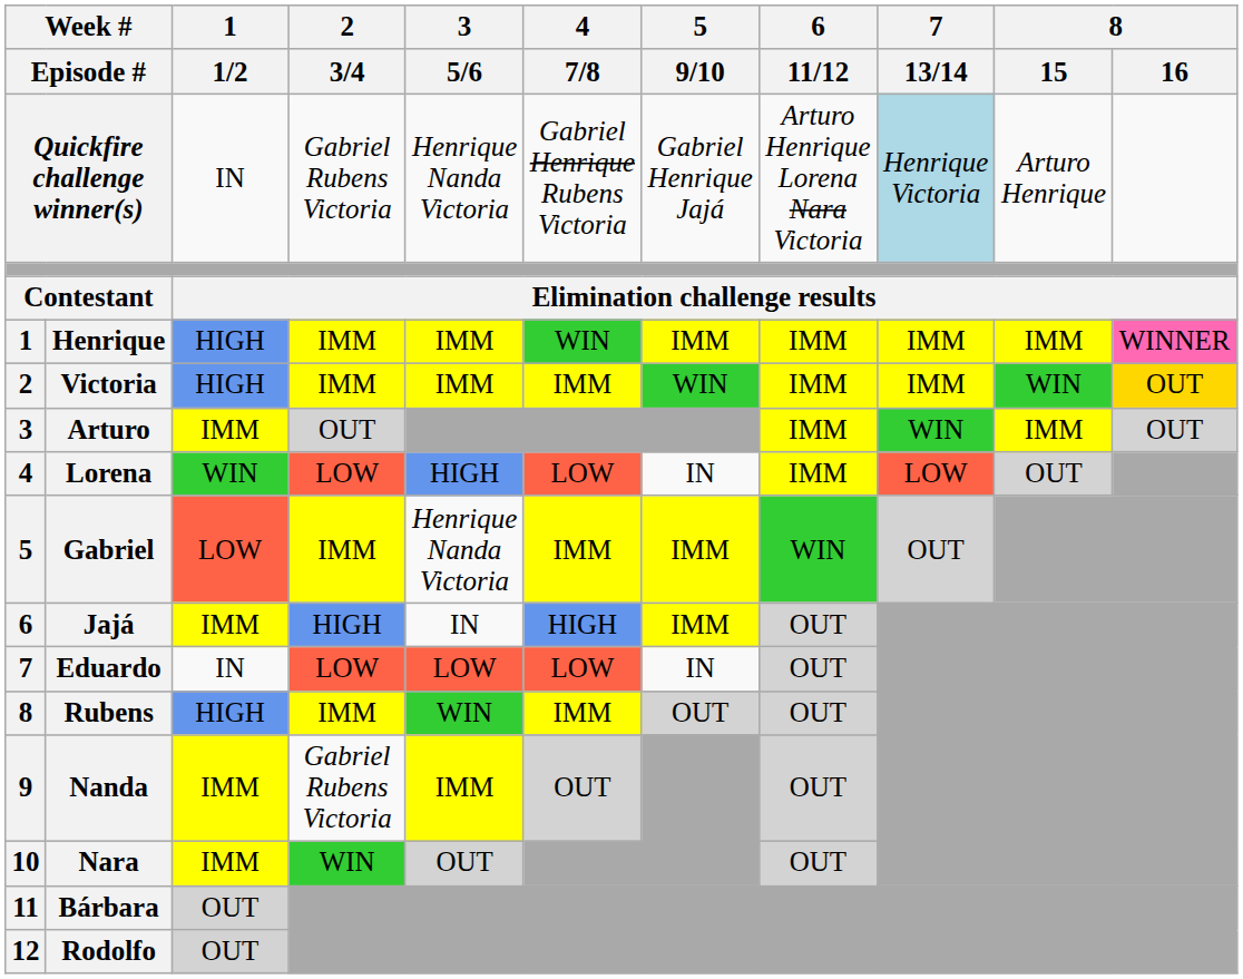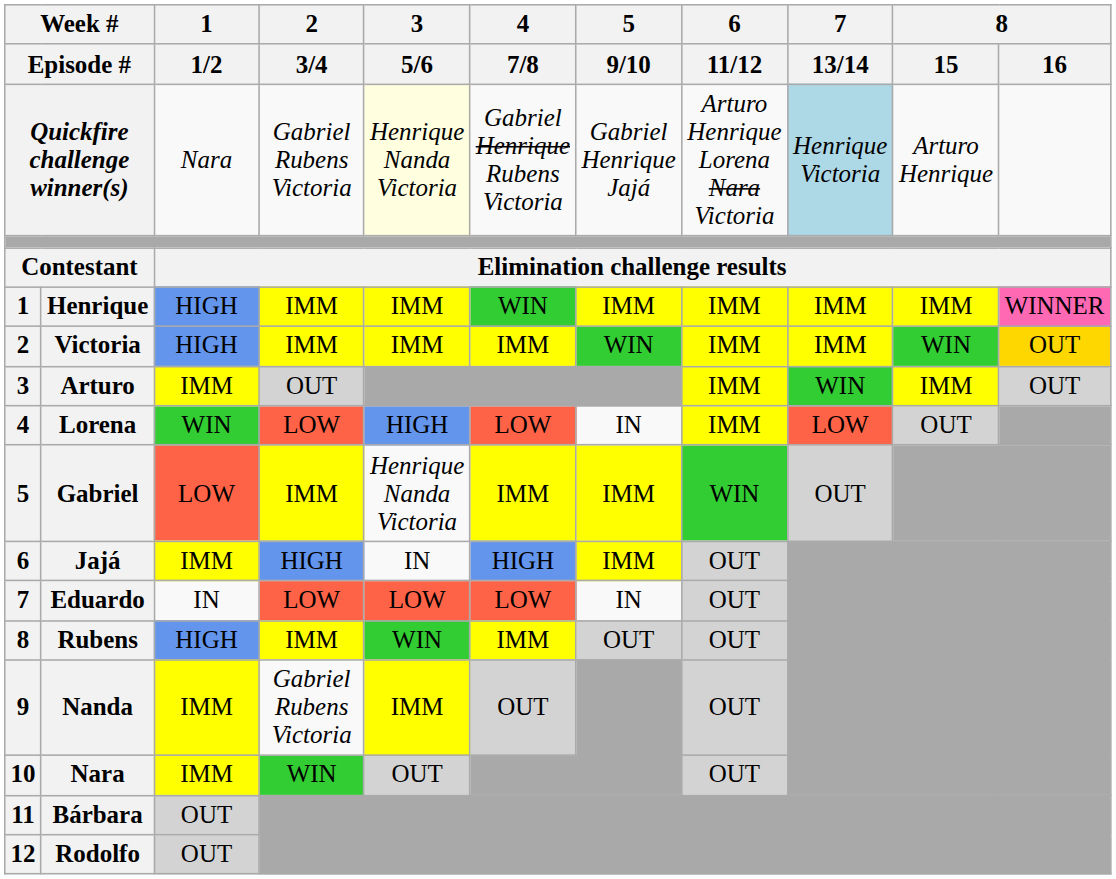 <table class="wikitable" style="text-align:center; font-size:100%;">
 <tr>
 <th colspan=2>Week #</th>
 <th width=060>1</th>
 <th width=060>2</th>
 <th width=060>3</th>
 <th width=060>4</th>
 <th width=060>5</th>
 <th width=060>6</th>
 <th width=060>7</th>
 <th width=120  colspan=2>8</th>
 </tr>
 <tr>
 <th colspan=2>Episode #</th>
 <th width=060>1/2</th>
 <th width=060>3/4</th>
 <th width=060>5/6</th>
 <th width=060>7/8</th>
 <th width=060>9/10</th>
 <th width=060>11/12</th>
 <th width=060>13/14</th>
 <th width=060>15</th>
 <th width=060>16</th>
 </tr>
 <tr>
 <th colspan=02><em>Quickfire<br>challenge<br>winner(s)</em></th>
-<td>IN</td>
+<td><em>Nara</em></td>
 <td><em>Gabriel<br>Rubens<br>Victoria</em></td>
-<td><em>Henrique<br>Nanda<br>Victoria</em></td>
+<td style="background: lightyellow;"><em>Henrique<br>Nanda<br>Victoria</em></td>
 <td><em>Gabriel<br><s>Henrique</s><br>Rubens<br>Victoria</em></td>
 <td><em>Gabriel<br>Henrique<br>Jajá</em></td>
 <td><em>Arturo<br>Henrique<br>Lorena<br><s>Nara</s><br>Victoria</em></td>
 <td style="background: lightblue;"><em>Henrique<br>Victoria</em></td>
 <td><em>Arturo<br>Henrique</em></td>
 <td></td>
 </tr>
 <tr>
 <td colspan=11 bgcolor=A9A9A9></td>
 </tr>
 <tr>
 <th colspan=02>Contestant</th>
 <th colspan=09>Elimination challenge results</th>
 </tr>
 <tr>
 <th>1</th>
 <th>Henrique</th>
 <td bgcolor=6495ED>HIGH</td>
 <td bgcolor=FFFF00>IMM</td>
 <td bgcolor=FFFF00>IMM</td>
 <td bgcolor=32CD32>WIN</td>
 <td bgcolor=FFFF00>IMM</td>
 <td bgcolor=FFFF00>IMM</td>
 <td bgcolor=FFFF00>IMM</td>
 <td bgcolor=FFFF00>IMM</td>
 <td bgcolor=FF69B4>WINNER</td>
 </tr>
 <tr>
 <th>2</th>
 <th>Victoria</th>
 <td bgcolor=6495ED>HIGH</td>
 <td bgcolor=FFFF00>IMM</td>
 <td bgcolor=FFFF00>IMM</td>
 <td bgcolor=FFFF00>IMM</td>
 <td bgcolor=32CD32>WIN</td>
 <td bgcolor=FFFF00>IMM</td>
 <td bgcolor=FFFF00>IMM</td>
 <td bgcolor=32CD32>WIN</td>
 <td bgcolor=FFD700>OUT</td>
 </tr>
 <tr>
 <th>3</th>
 <th>Arturo</th>
 <td bgcolor=FFFF00>IMM</td>
 <td bgcolor=D3D3D3>OUT</td>
 <td bgcolor=A9A9A9 colspan=3></td>
 <td bgcolor=FFFF00>IMM</td>
 <td bgcolor=32CD32>WIN</td>
 <td bgcolor=FFFF00>IMM</td>
 <td bgcolor=D3D3D3>OUT</td>
 </tr>
 <tr>
 <th>4</th>
 <th>Lorena</th>
 <td bgcolor=32CD32>WIN</td>
 <td bgcolor=FF6347>LOW</td>
 <td bgcolor=6495ED>HIGH</td>
 <td bgcolor=FF6347>LOW</td>
 <td>IN</td>
 <td bgcolor=FFFF00>IMM</td>
 <td bgcolor=FF6347>LOW</td>
 <td bgcolor=D3D3D3>OUT</td>
 <td bgcolor=A9A9A9></td>
 </tr>
 <tr>
 <th>5</th>
 <th>Gabriel</th>
 <td bgcolor=FF6347>LOW</td>
 <td bgcolor=FFFF00>IMM</td>
 <td><em>Henrique<br>Nanda<br>Victoria</em></td>
 <td bgcolor=FFFF00>IMM</td>
 <td bgcolor=FFFF00>IMM</td>
 <td bgcolor=32CD32>WIN</td>
 <td bgcolor=D3D3D3>OUT</td>
 <td bgcolor=A9A9A9 colspan=2></td>
 </tr>
 <tr>
 <th>6</th>
 <th>Jajá</th>
 <td bgcolor=FFFF00>IMM</td>
 <td bgcolor=6495ED>HIGH</td>
 <td>IN</td>
 <td bgcolor=6495ED>HIGH</td>
 <td bgcolor=FFFF00>IMM</td>
 <td bgcolor=D3D3D3>OUT</td>
 <td bgcolor=A9A9A9 rowspan=5 colspan=3></td>
 </tr>
 <tr>
 <th>7</th>
 <th>Eduardo</th>
 <td>IN</td>
 <td bgcolor=FF6347>LOW</td>
 <td bgcolor=FF6347>LOW</td>
 <td bgcolor=FF6347>LOW</td>
 <td>IN</td>
 <td bgcolor=D3D3D3>OUT</td>
 </tr>
 <tr>
 <th>8</th>
 <th>Rubens</th>
 <td bgcolor=6495ED>HIGH</td>
 <td bgcolor=FFFF00>IMM</td>
 <td bgcolor=32CD32>WIN</td>
 <td bgcolor=FFFF00>IMM</td>
 <td bgcolor=D3D3D3>OUT</td>
 <td bgcolor=D3D3D3>OUT</td>
 </tr>
 <tr>
 <th>9</th>
 <th>Nanda</th>
 <td bgcolor=FFFF00>IMM</td>
 <td><em>Gabriel<br>Rubens<br>Victoria</em></td>
 <td bgcolor=FFFF00>IMM</td>
 <td bgcolor=D3D3D3>OUT</td>
 <td bgcolor=A9A9A9></td>
 <td bgcolor=D3D3D3>OUT</td>
 </tr>
 <tr>
 <th>10</th>
 <th>Nara</th>
 <td bgcolor=FFFF00>IMM</td>
 <td bgcolor=32CD32>WIN</td>
 <td bgcolor=D3D3D3>OUT</td>
 <td bgcolor=A9A9A9 colspan=2></td>
 <td bgcolor=D3D3D3>OUT</td>
 </tr>
 <tr>
 <th>11</th>
 <th>Bárbara</th>
 <td bgcolor=D3D3D3>OUT</td>
 <td bgcolor=A9A9A9 rowspan=2 colspan=8></td>
 </tr>
 <tr>
 <th>12</th>
 <th>Rodolfo</th>
 <td bgcolor=D3D3D3>OUT</td>
 </tr>
 </table>
